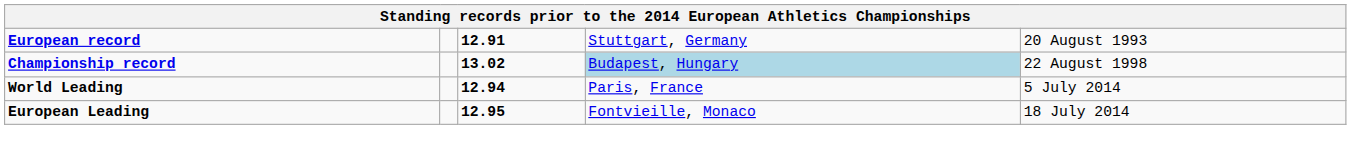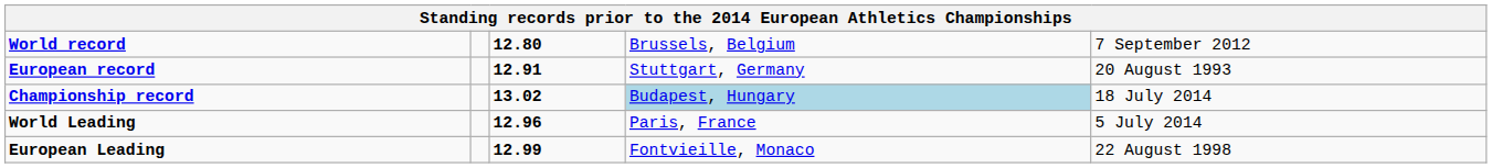 <table class="wikitable" width=75%>
 <tr>
 <th colspan="5">Standing records prior to the 2014 European Athletics Championships</th>
+</tr>
+<tr>
+<td><strong><a href='#'>World record</a></strong></td>
+<td></td>
+<td><strong>12.80</strong></td>
+<td><a href='#'>Brussels</a>, <a href='#'>Belgium</a></td>
+<td>7 September 2012</td>
 </tr>
 <tr>
 <td><strong><a href='#'>European record</a></strong></td>
 <td></td>
 <td><strong>12.91</strong></td>
 <td><a href='#'>Stuttgart</a>, <a href='#'>Germany</a></td>
 <td>20 August 1993</td>
 </tr>
 <tr>
 <td><strong><a href='#'>Championship record</a></strong></td>
 <td></td>
 <td><strong>13.02</strong></td>
 <td style="background: lightblue;"><a href='#'>Budapest</a>, <a href='#'>Hungary</a></td>
-<td>22 August 1998</td>
+<td>18 July 2014</td>
 </tr>
 <tr>
 <td><strong>World Leading</strong></td>
 <td></td>
-<td><strong>12.94</strong></td>
+<td><strong>12.96</strong></td>
 <td><a href='#'>Paris</a>, <a href='#'>France</a></td>
 <td>5 July 2014</td>
 </tr>
 <tr>
 <td><strong>European Leading</strong></td>
 <td></td>
-<td><strong>12.95</strong></td>
+<td><strong>12.99</strong></td>
 <td><a href='#'>Fontvieille</a>, <a href='#'>Monaco</a></td>
-<td>18 July 2014</td>
+<td>22 August 1998</td>
 </tr>
 </table>
